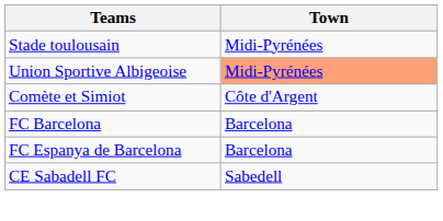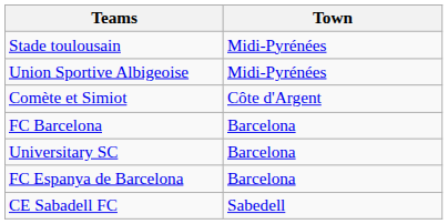 <table class="wikitable">
 <tr>
 <th width=200px>Teams</th>
 <th width=200px>Town</th>
 </tr>
 <tr>
 <td><a href='#'>Stade toulousain</a></td>
 <td><a href='#'>Midi-Pyrénées</a></td>
 </tr>
 <tr>
 <td><a href='#'>Union Sportive Albigeoise</a></td>
-<td style="background: lightsalmon;"><a href='#'>Midi-Pyrénées</a></td>
+<td><a href='#'>Midi-Pyrénées</a></td>
 </tr>
 <tr>
 <td><a href='#'>Comète et Simiot</a></td>
 <td><a href='#'>Côte d'Argent</a></td>
 </tr>
 <tr>
 <td><a href='#'>FC Barcelona</a></td>
+<td><a href='#'>Barcelona</a></td>
+</tr>
+<tr>
+<td><a href='#'>Universitary SC</a></td>
 <td><a href='#'>Barcelona</a></td>
 </tr>
 <tr>
 <td><a href='#'>FC Espanya de Barcelona</a></td>
 <td><a href='#'>Barcelona</a></td>
 </tr>
 <tr>
 <td><a href='#'>CE Sabadell FC</a></td>
 <td><a href='#'>Sabedell</a></td>
 </tr>
 </table>
